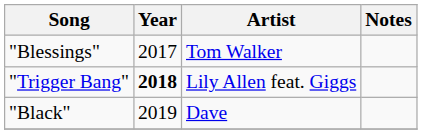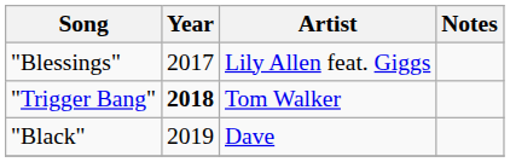 <table class="wikitable sortable">
 <tr>
 <th>Song</th>
 <th>Year</th>
 <th>Artist</th>
 <th class="unsortable">Notes</th>
 </tr>
 <tr>
 <td>"Blessings"</td>
 <td>2017</td>
-<td><a href='#'>Tom Walker</a></td>
+<td><a href='#'>Lily Allen</a> feat. <a href='#'>Giggs</a></td>
 <td></td>
 </tr>
 <tr>
 <td>"<a href='#'>Trigger Bang</a>"</td>
 <td><strong>2018</strong></td>
-<td><a href='#'>Lily Allen</a> feat. <a href='#'>Giggs</a></td>
+<td><a href='#'>Tom Walker</a></td>
 <td></td>
 </tr>
 <tr>
 <td>"Black"</td>
 <td>2019</td>
 <td><a href='#'>Dave</a></td>
 <td></td>
 </tr>
 <tr>
 </tr>
 </table>
